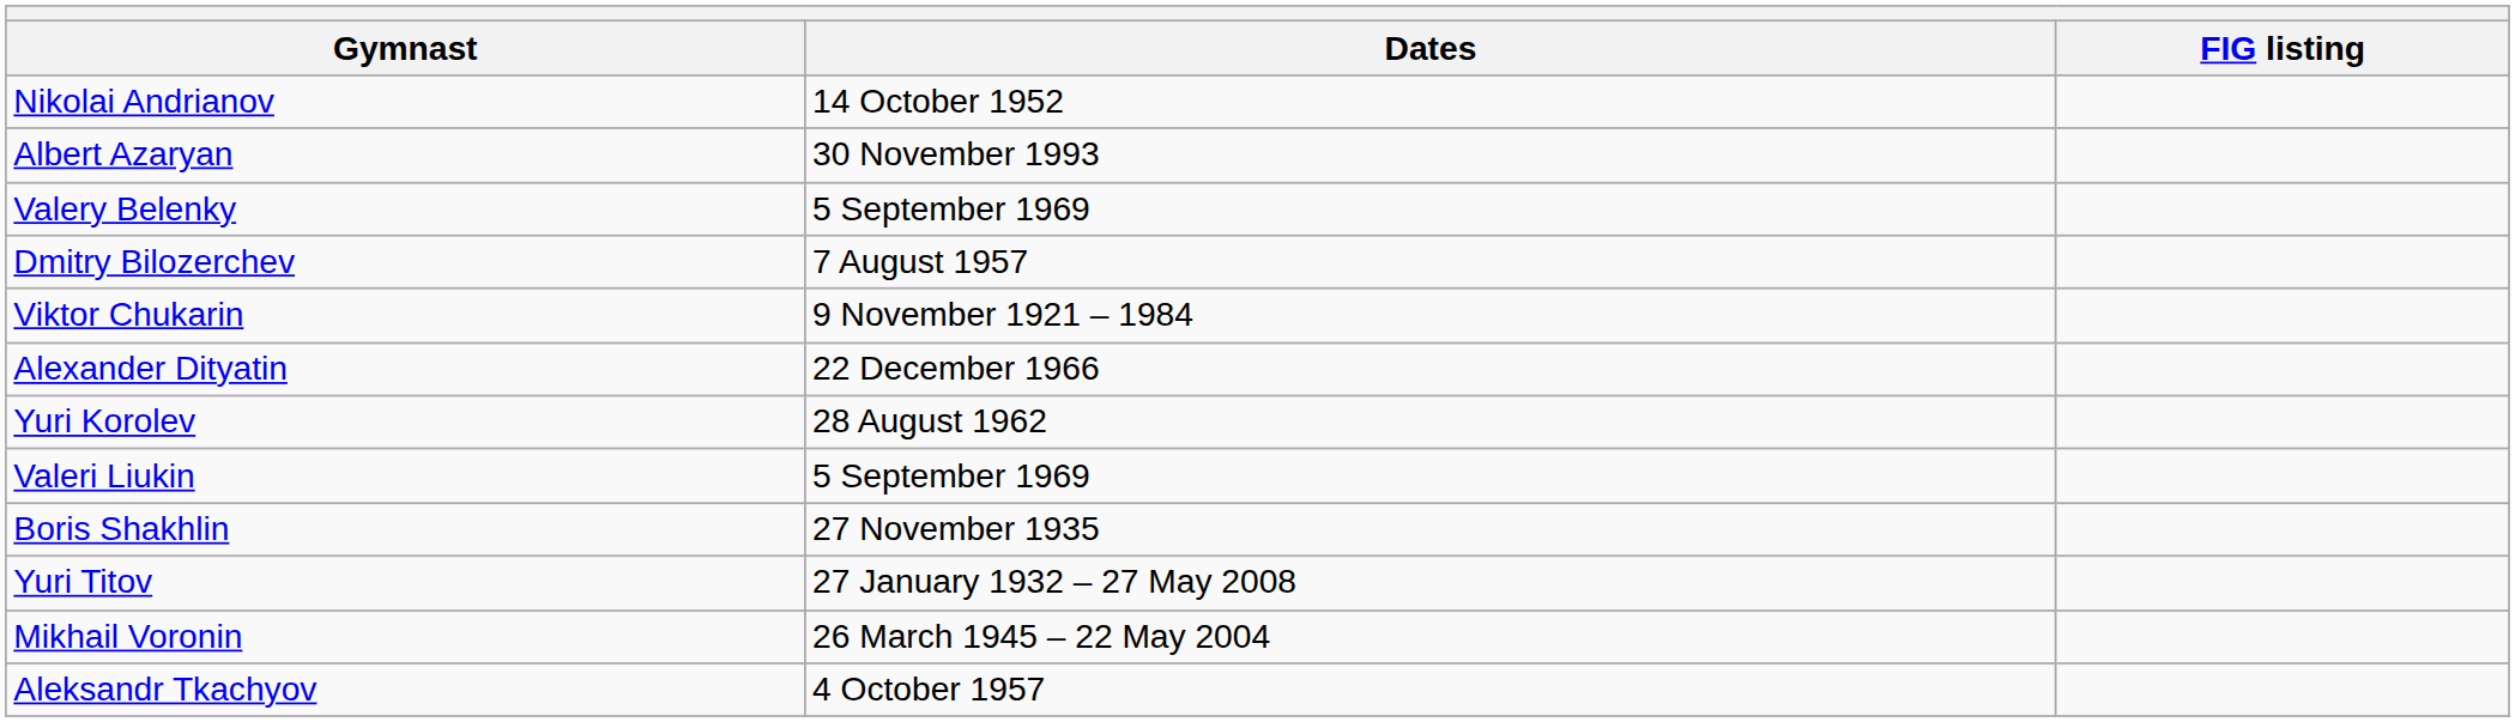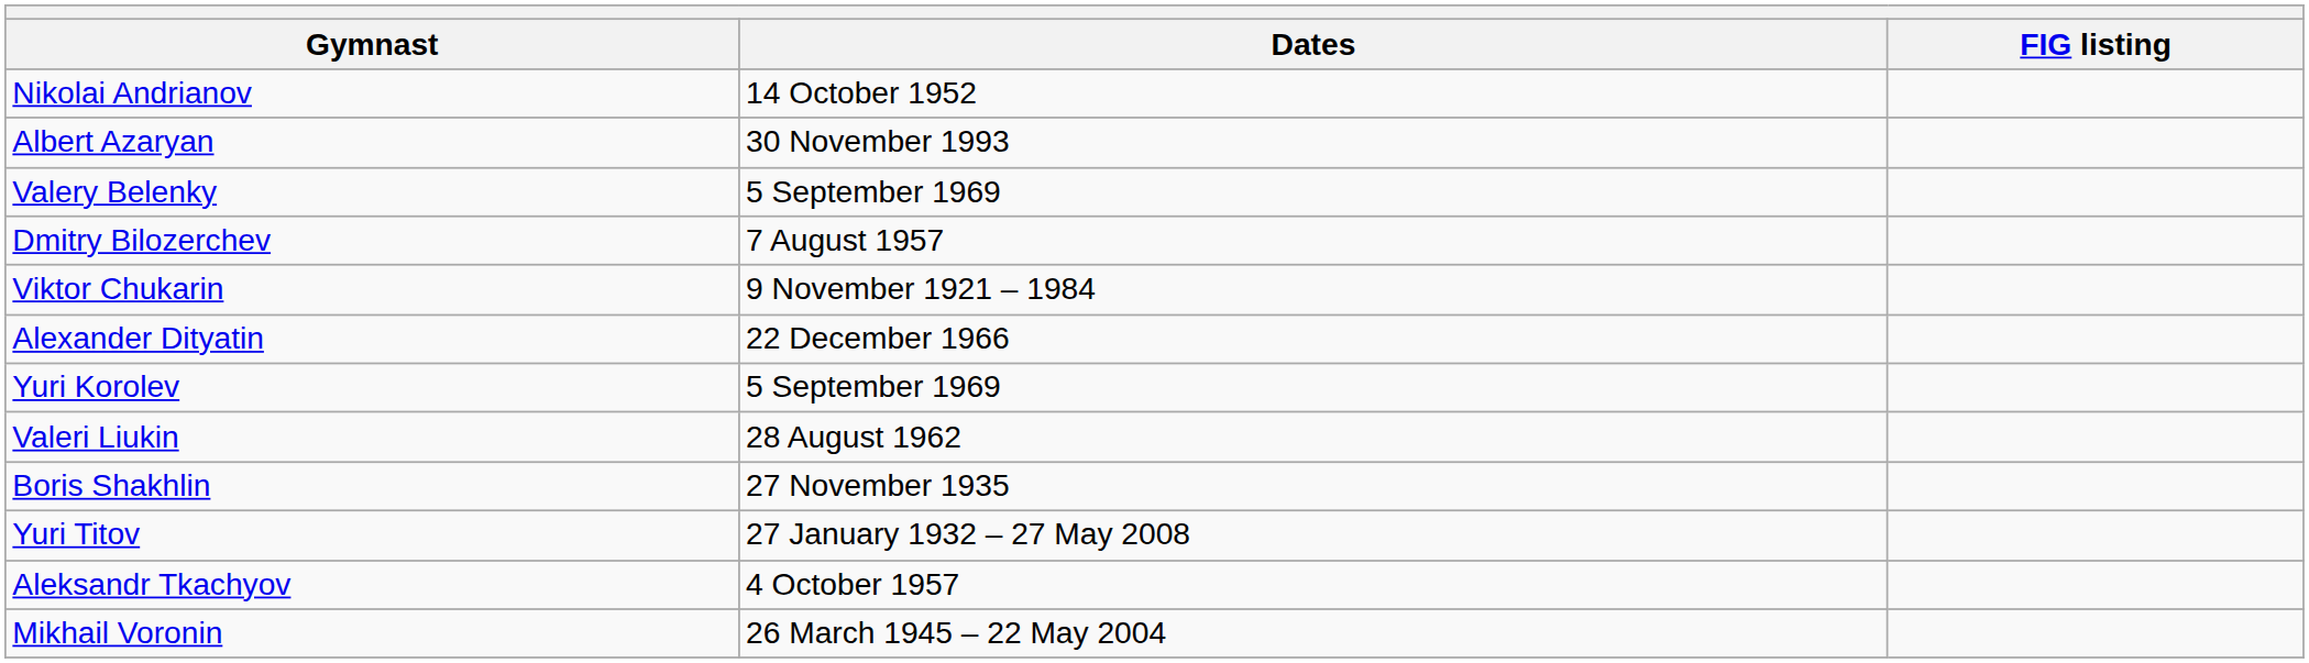 <table class="wikitable mw-collapsible mw-collapsed" width="75%">
 <tr>
 <th colspan="3"></th>
 </tr>
 <tr>
 <th>Gymnast</th>
 <th>Dates</th>
 <th><a href='#'>FIG</a> listing</th>
 </tr>
 <tr>
 <td><a href='#'>Nikolai Andrianov</a></td>
 <td>14 October 1952</td>
 <td></td>
 </tr>
 <tr>
 <td><a href='#'>Albert Azaryan</a></td>
 <td>30 November 1993</td>
 <td></td>
 </tr>
 <tr>
 <td><a href='#'>Valery Belenky</a></td>
 <td>5 September 1969</td>
 <td></td>
 </tr>
 <tr>
 <td><a href='#'>Dmitry Bilozerchev</a></td>
 <td>7 August 1957</td>
 <td></td>
 </tr>
 <tr>
 <td><a href='#'>Viktor Chukarin</a></td>
 <td>9 November 1921 – 1984</td>
 <td></td>
 </tr>
 <tr>
 <td><a href='#'>Alexander Dityatin</a></td>
 <td>22 December 1966</td>
 <td></td>
 </tr>
 <tr>
 <td><a href='#'>Yuri Korolev</a></td>
-<td>28 August 1962</td>
+<td>5 September 1969</td>
 <td></td>
 </tr>
 <tr>
 <td><a href='#'>Valeri Liukin</a></td>
-<td>5 September 1969</td>
+<td>28 August 1962</td>
 <td></td>
 </tr>
 <tr>
 <td><a href='#'>Boris Shakhlin</a></td>
 <td>27 November 1935</td>
 <td></td>
 </tr>
 <tr>
 <td><a href='#'>Yuri Titov</a></td>
 <td>27 January 1932 – 27 May 2008</td>
 <td></td>
 </tr>
 <tr>
+<td><a href='#'>Aleksandr Tkachyov</a></td>
+<td>4 October 1957</td>
+<td></td>
+</tr>
+<tr>
 <td><a href='#'>Mikhail Voronin</a></td>
 <td>26 March 1945 – 22 May 2004</td>
 <td></td>
 </tr>
-<tr>
-<td><a href='#'>Aleksandr Tkachyov</a></td>
-<td>4 October 1957</td>
-<td></td>
-</tr>
 </table>
